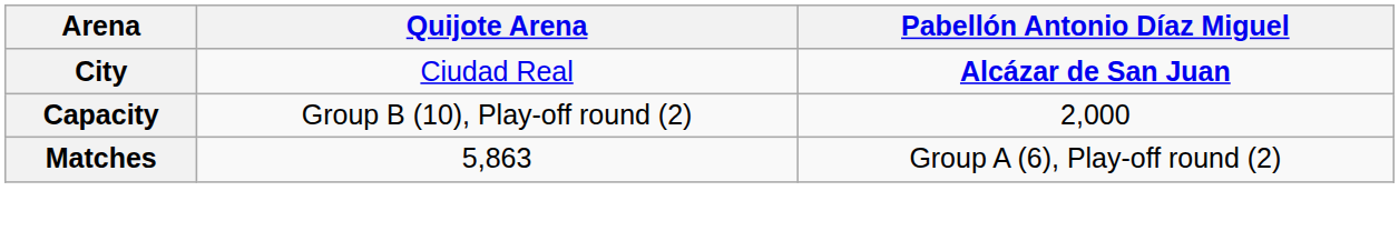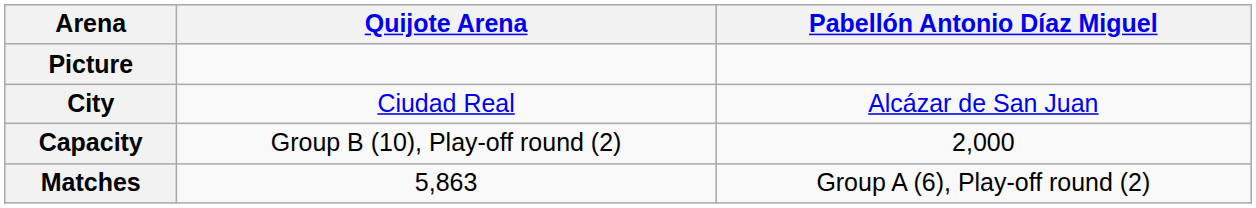 <table class="wikitable" width="800">
 <tr>
 <th>Arena</th>
 <th align="center"><a href='#'>Quijote Arena</a></th>
 <th align="center"><a href='#'>Pabellón Antonio Díaz Miguel</a></th>
 </tr>
 <tr>
+<th>Picture</th>
+<td align="center"></td>
+<td align="center"></td>
+</tr>
+<tr>
 <th>City</th>
 <td align="center"><a href='#'>Ciudad Real</a></td>
-<td align="center"><strong><a href='#'>Alcázar de San Juan</a></strong></td>
+<td align="center"><a href='#'>Alcázar de San Juan</a></td>
 </tr>
 <tr>
 <th>Capacity</th>
 <td align="center">Group B (10),  Play-off round (2)</td>
 <td align="center">2,000</td>
 </tr>
 <tr>
 <th>Matches</th>
 <td align="center">5,863</td>
 <td align="center">Group A (6), Play-off round (2)</td>
 </tr>
 </table>
